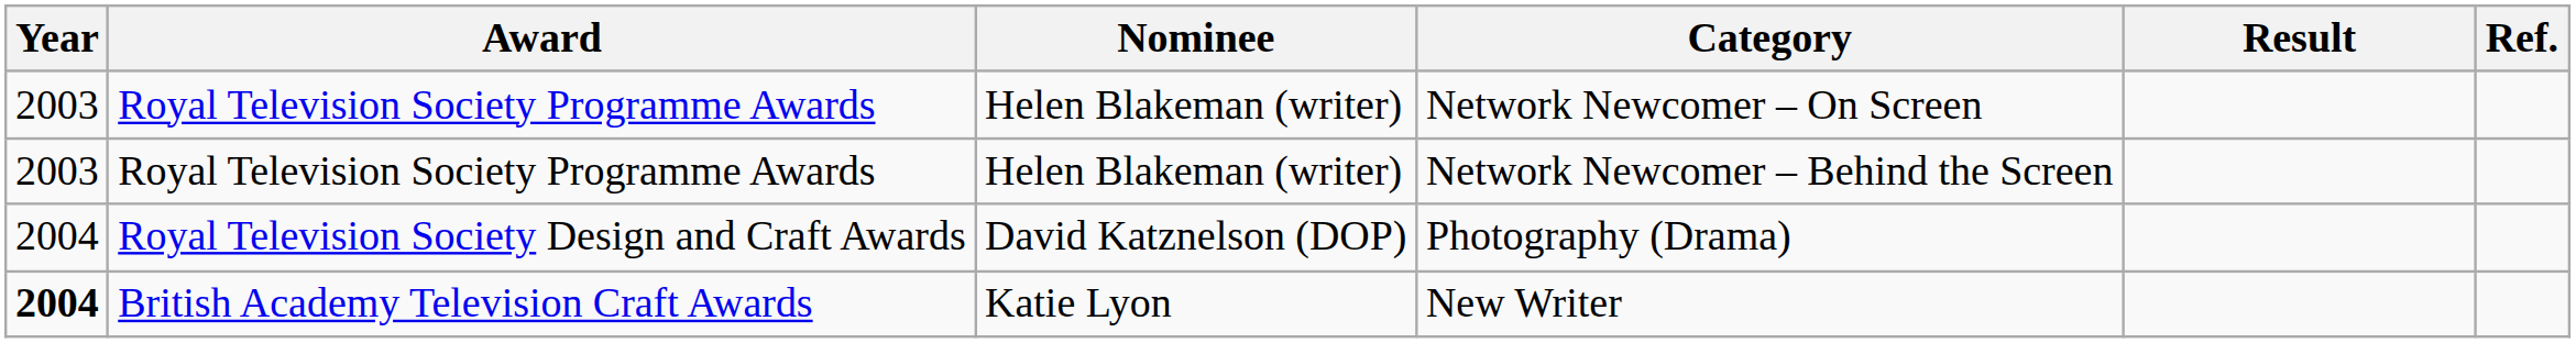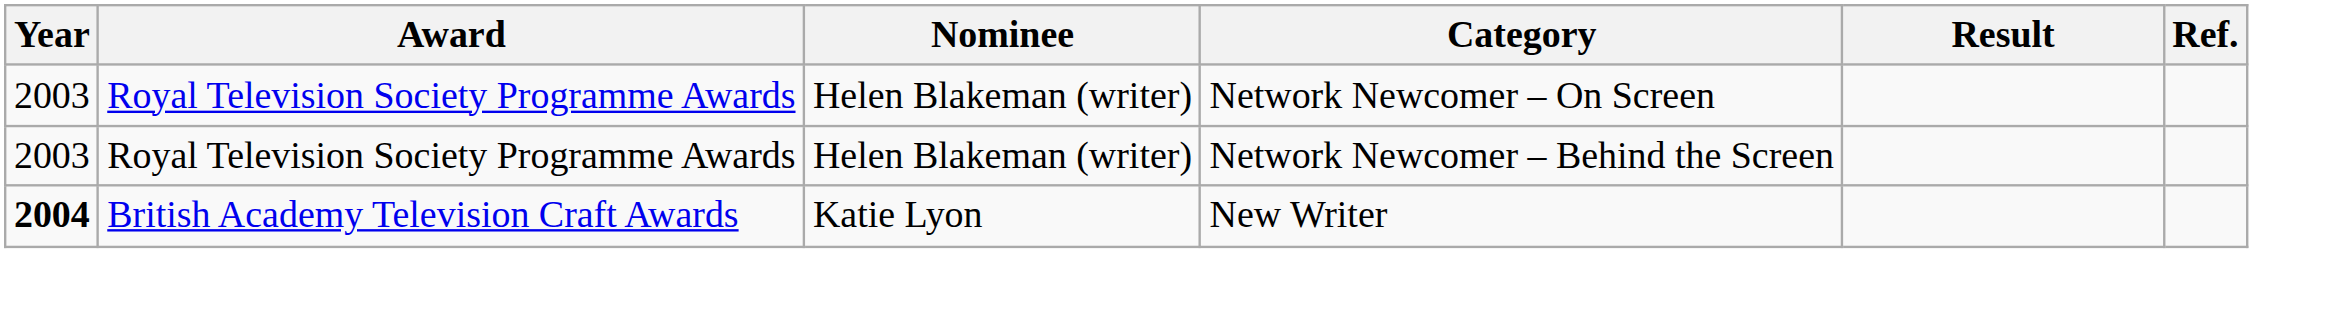 <table class="wikitable plainrowheaders">
 <tr>
 <th>Year</th>
 <th>Award</th>
 <th>Nominee</th>
 <th>Category</th>
 <th style="min-width: 8em">Result</th>
 <th>Ref.</th>
 </tr>
 <tr>
 <td>2003</td>
 <td><a href='#'>Royal Television Society Programme Awards</a></td>
 <td>Helen Blakeman (writer)</td>
 <td>Network Newcomer – On Screen</td>
 <td></td>
 <td></td>
 </tr>
 <tr>
 <td>2003</td>
 <td>Royal Television Society Programme Awards</td>
 <td>Helen Blakeman (writer)</td>
 <td>Network Newcomer – Behind the Screen</td>
 <td></td>
 <td></td>
 </tr>
 <tr>
-<td>2004</td>
-<td><a href='#'>Royal Television Society</a> Design and Craft Awards</td>
-<td>David Katznelson (DOP)</td>
-<td>Photography (Drama)</td>
-<td></td>
-<td></td>
-</tr>
-<tr>
 <td><strong>2004</strong></td>
 <td><a href='#'>British Academy Television Craft Awards</a></td>
 <td>Katie Lyon</td>
 <td>New Writer</td>
 <td></td>
 <td></td>
 </tr>
 </table>
